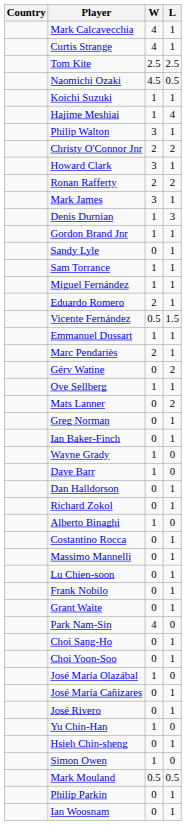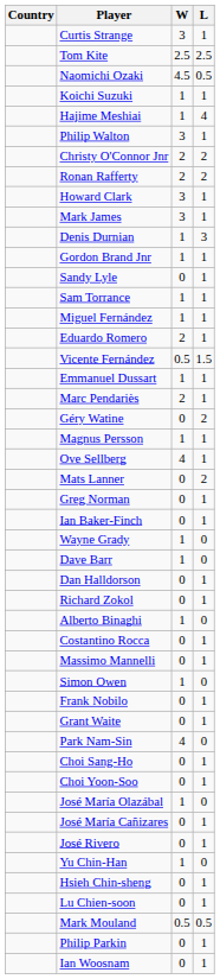 <table class="wikitable sortable">
 <tr>
 <th>Country</th>
 <th>Player</th>
 <th>W</th>
 <th>L</th>
 </tr>
 <tr>
 <td></td>
-<td><a href='#'>Mark Calcavecchia</a></td>
-<td align=center>4</td>
-<td align=center>1</td>
-</tr>
-<tr>
-<td></td>
 <td><a href='#'>Curtis Strange</a></td>
-<td align=center>4</td>
+<td align=center>3</td>
 <td align=center>1</td>
 </tr>
 <tr>
 <td></td>
 <td><a href='#'>Tom Kite</a></td>
 <td align=center>2.5</td>
 <td align=center>2.5</td>
 </tr>
 <tr>
 <td></td>
 <td><a href='#'>Naomichi Ozaki</a></td>
 <td align=center>4.5</td>
 <td align=center>0.5</td>
 </tr>
 <tr>
 <td></td>
 <td><a href='#'>Koichi Suzuki</a></td>
 <td align=center>1</td>
 <td align=center>1</td>
 </tr>
 <tr>
 <td></td>
 <td><a href='#'>Hajime Meshiai</a></td>
 <td align=center>1</td>
 <td align=center>4</td>
 </tr>
 <tr>
 <td></td>
 <td><a href='#'>Philip Walton</a></td>
 <td align=center>3</td>
 <td align=center>1</td>
 </tr>
 <tr>
 <td></td>
 <td><a href='#'>Christy O'Connor Jnr</a></td>
 <td align=center>2</td>
 <td align=center>2</td>
 </tr>
 <tr>
 <td></td>
+<td><a href='#'>Ronan Rafferty</a></td>
+<td align=center>2</td>
+<td align=center>2</td>
+</tr>
+<tr>
+<td></td>
 <td><a href='#'>Howard Clark</a></td>
 <td align=center>3</td>
 <td align=center>1</td>
-</tr>
-<tr>
-<td></td>
-<td><a href='#'>Ronan Rafferty</a></td>
-<td align=center>2</td>
-<td align=center>2</td>
 </tr>
 <tr>
 <td></td>
 <td><a href='#'>Mark James</a></td>
 <td align=center>3</td>
 <td align=center>1</td>
 </tr>
 <tr>
 <td></td>
 <td><a href='#'>Denis Durnian</a></td>
 <td align=center>1</td>
 <td align=center>3</td>
 </tr>
 <tr>
 <td></td>
 <td><a href='#'>Gordon Brand Jnr</a></td>
 <td align=center>1</td>
 <td align=center>1</td>
 </tr>
 <tr>
 <td></td>
 <td><a href='#'>Sandy Lyle</a></td>
 <td align=center>0</td>
 <td align=center>1</td>
 </tr>
 <tr>
 <td></td>
 <td><a href='#'>Sam Torrance</a></td>
 <td align=center>1</td>
 <td align=center>1</td>
 </tr>
 <tr>
 <td></td>
 <td><a href='#'>Miguel Fernández</a></td>
 <td align=center>1</td>
 <td align=center>1</td>
 </tr>
 <tr>
 <td></td>
 <td><a href='#'>Eduardo Romero</a></td>
 <td align=center>2</td>
 <td align=center>1</td>
 </tr>
 <tr>
 <td></td>
 <td><a href='#'>Vicente Fernández</a></td>
 <td align=center>0.5</td>
 <td align=center>1.5</td>
 </tr>
 <tr>
 <td></td>
 <td><a href='#'>Emmanuel Dussart</a></td>
 <td align=center>1</td>
 <td align=center>1</td>
 </tr>
 <tr>
 <td></td>
 <td><a href='#'>Marc Pendariès</a></td>
 <td align=center>2</td>
 <td align=center>1</td>
 </tr>
 <tr>
 <td></td>
 <td><a href='#'>Géry Watine</a></td>
 <td align=center>0</td>
 <td align=center>2</td>
 </tr>
 <tr>
 <td></td>
+<td><a href='#'>Magnus Persson</a></td>
+<td align=center>1</td>
+<td align=center>1</td>
+</tr>
+<tr>
+<td></td>
 <td><a href='#'>Ove Sellberg</a></td>
-<td align=center>1</td>
+<td align=center>4</td>
 <td align=center>1</td>
 </tr>
 <tr>
 <td></td>
 <td><a href='#'>Mats Lanner</a></td>
 <td align=center>0</td>
 <td align=center>2</td>
 </tr>
 <tr>
 <td></td>
 <td><a href='#'>Greg Norman</a></td>
 <td align=center>0</td>
 <td align=center>1</td>
 </tr>
 <tr>
 <td></td>
 <td><a href='#'>Ian Baker-Finch</a></td>
 <td align=center>0</td>
 <td align=center>1</td>
 </tr>
 <tr>
 <td></td>
 <td><a href='#'>Wayne Grady</a></td>
 <td align=center>1</td>
 <td align=center>0</td>
 </tr>
 <tr>
 <td></td>
 <td><a href='#'>Dave Barr</a></td>
 <td align=center>1</td>
 <td align=center>0</td>
 </tr>
 <tr>
 <td></td>
 <td><a href='#'>Dan Halldorson</a></td>
 <td align=center>0</td>
 <td align=center>1</td>
 </tr>
 <tr>
 <td></td>
 <td><a href='#'>Richard Zokol</a></td>
 <td align=center>0</td>
 <td align=center>1</td>
 </tr>
 <tr>
 <td></td>
 <td><a href='#'>Alberto Binaghi</a></td>
 <td align=center>1</td>
 <td align=center>0</td>
 </tr>
 <tr>
 <td></td>
 <td><a href='#'>Costantino Rocca</a></td>
 <td align=center>0</td>
 <td align=center>1</td>
 </tr>
 <tr>
 <td></td>
 <td><a href='#'>Massimo Mannelli</a></td>
 <td align=center>0</td>
 <td align=center>1</td>
 </tr>
 <tr>
 <td></td>
-<td><a href='#'>Lu Chien-soon</a></td>
+<td><a href='#'>Simon Owen</a></td>
+<td align=center>1</td>
 <td align=center>0</td>
-<td align=center>1</td>
 </tr>
 <tr>
 <td></td>
 <td><a href='#'>Frank Nobilo</a></td>
 <td align=center>0</td>
 <td align=center>1</td>
 </tr>
 <tr>
 <td></td>
 <td><a href='#'>Grant Waite</a></td>
 <td align=center>0</td>
 <td align=center>1</td>
 </tr>
 <tr>
 <td></td>
 <td><a href='#'>Park Nam-Sin</a></td>
 <td align=center>4</td>
 <td align=center>0</td>
 </tr>
 <tr>
 <td></td>
 <td><a href='#'>Choi Sang-Ho</a></td>
 <td align=center>0</td>
 <td align=center>1</td>
 </tr>
 <tr>
 <td></td>
 <td><a href='#'>Choi Yoon-Soo</a></td>
 <td align=center>0</td>
 <td align=center>1</td>
 </tr>
 <tr>
 <td></td>
 <td><a href='#'>José María Olazábal</a></td>
 <td align=center>1</td>
 <td align=center>0</td>
 </tr>
 <tr>
 <td></td>
 <td><a href='#'>José María Cañizares</a></td>
 <td align=center>0</td>
 <td align=center>1</td>
 </tr>
 <tr>
 <td></td>
 <td><a href='#'>José Rivero</a></td>
 <td align=center>0</td>
 <td align=center>1</td>
 </tr>
 <tr>
 <td></td>
 <td><a href='#'>Yu Chin-Han</a></td>
 <td align=center>1</td>
 <td align=center>0</td>
 </tr>
 <tr>
 <td></td>
 <td><a href='#'>Hsieh Chin-sheng</a></td>
 <td align=center>0</td>
 <td align=center>1</td>
 </tr>
 <tr>
 <td></td>
-<td><a href='#'>Simon Owen</a></td>
+<td><a href='#'>Lu Chien-soon</a></td>
+<td align=center>0</td>
 <td align=center>1</td>
-<td align=center>0</td>
 </tr>
 <tr>
 <td></td>
 <td><a href='#'>Mark Mouland</a></td>
 <td align=center>0.5</td>
 <td align=center>0.5</td>
 </tr>
 <tr>
 <td></td>
 <td><a href='#'>Philip Parkin</a></td>
 <td align=center>0</td>
 <td align=center>1</td>
 </tr>
 <tr>
 <td></td>
 <td><a href='#'>Ian Woosnam</a></td>
 <td align=center>0</td>
 <td align=center>1</td>
 </tr>
 </table>
